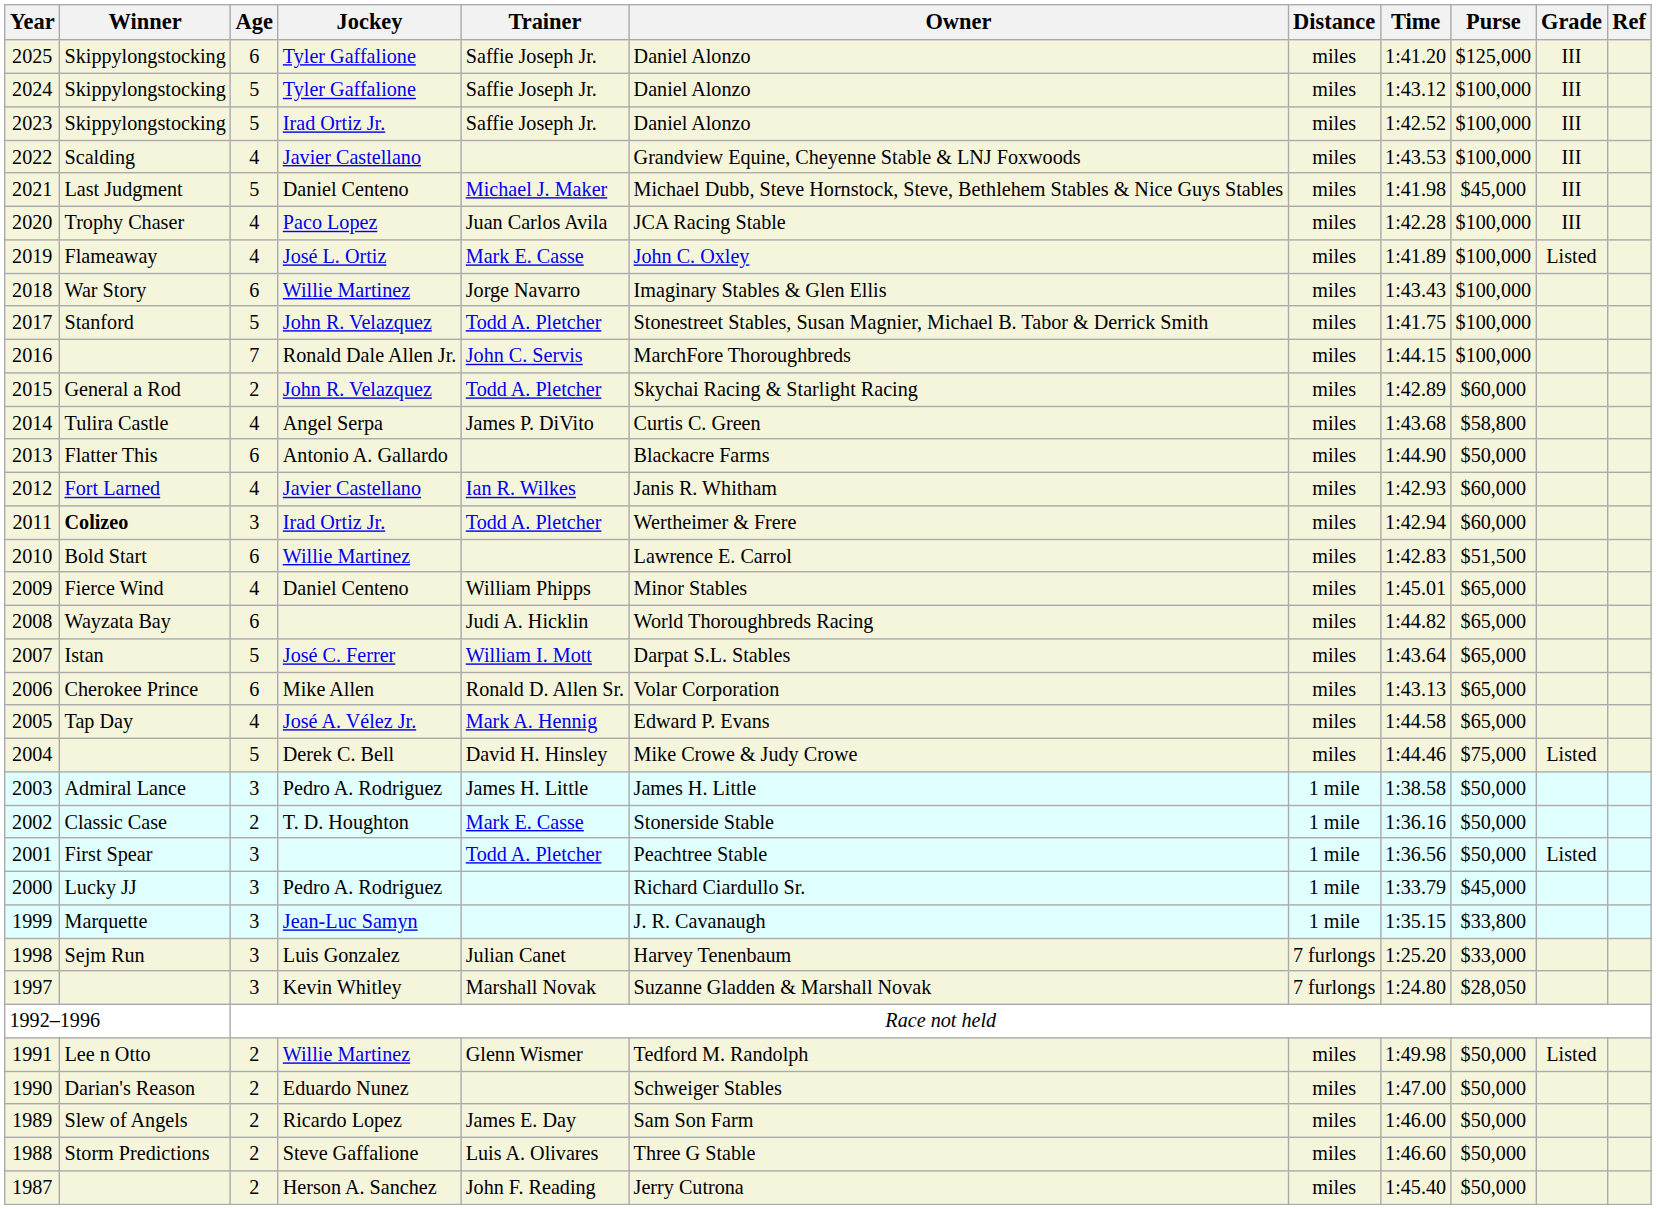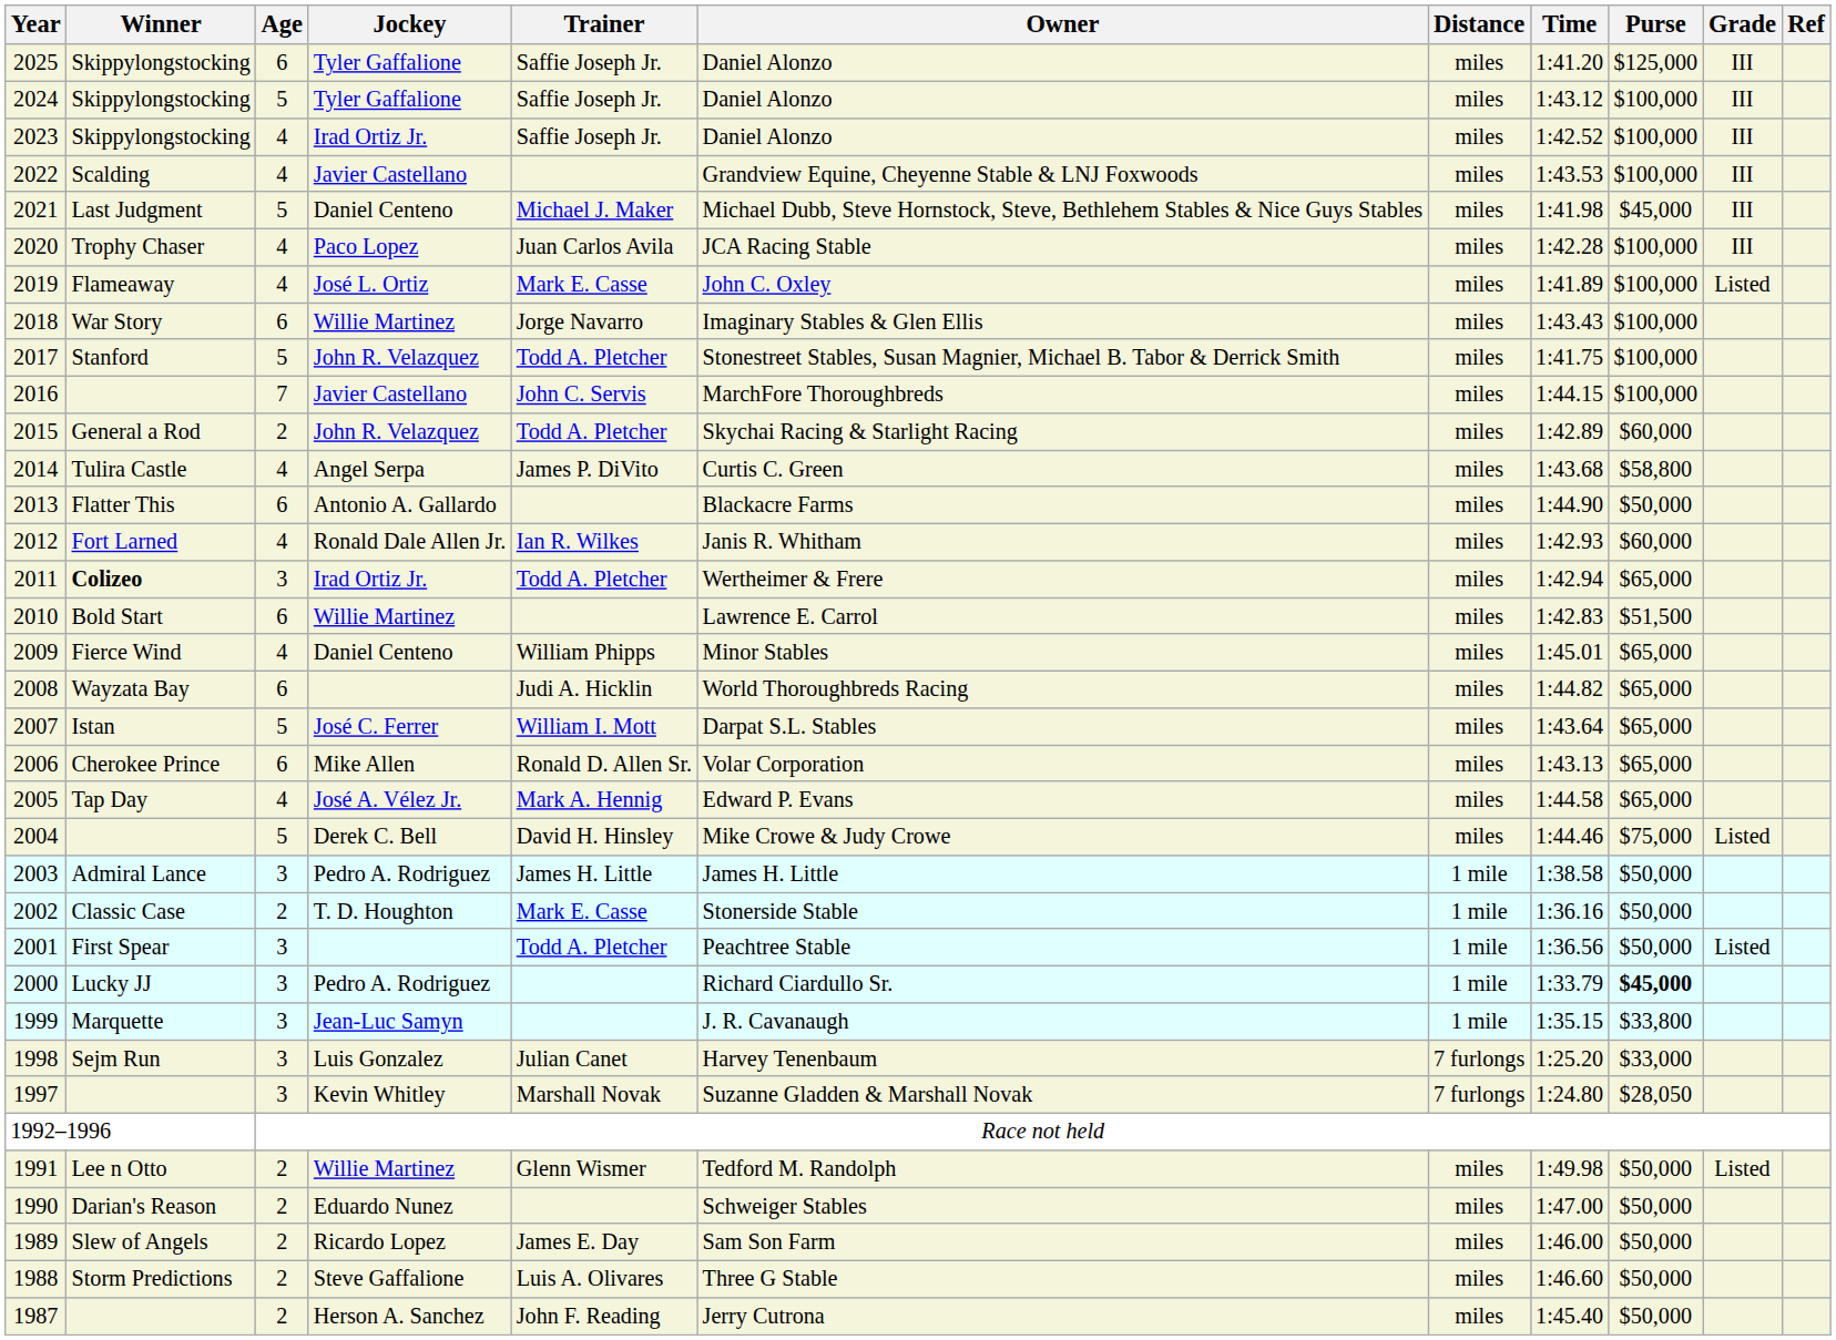 <table class="wikitable sortable">
 <tr>
 <th>Year</th>
 <th>Winner</th>
 <th>Age</th>
 <th>Jockey</th>
 <th>Trainer</th>
 <th>Owner</th>
 <th>Distance</th>
 <th>Time</th>
 <th>Purse</th>
 <th>Grade</th>
 <th>Ref</th>
 </tr>
 <tr style="font-size:90%; background-color:beige">
 <td align=center>2025</td>
 <td>Skippylongstocking</td>
 <td align=center>6</td>
 <td><a href='#'>Tyler Gaffalione</a></td>
 <td>Saffie Joseph Jr.</td>
 <td>Daniel Alonzo</td>
 <td align=center> miles</td>
 <td align=center>1:41.20</td>
 <td align=center>$125,000</td>
 <td align=center>III</td>
 <td></td>
 </tr>
 <tr style="font-size:90%; background-color:beige">
 <td align=center>2024</td>
 <td>Skippylongstocking</td>
 <td align=center>5</td>
 <td><a href='#'>Tyler Gaffalione</a></td>
 <td>Saffie Joseph Jr.</td>
 <td>Daniel Alonzo</td>
 <td align=center> miles</td>
 <td align=center>1:43.12</td>
 <td align=center>$100,000</td>
 <td align=center>III</td>
 <td></td>
 </tr>
 <tr style="font-size:90%; background-color:beige">
 <td align=center>2023</td>
 <td>Skippylongstocking</td>
-<td align=center>5</td>
+<td align=center>4</td>
 <td><a href='#'>Irad Ortiz Jr.</a></td>
 <td>Saffie Joseph Jr.</td>
 <td>Daniel Alonzo</td>
 <td align=center> miles</td>
 <td align=center>1:42.52</td>
 <td align=center>$100,000</td>
 <td align=center>III</td>
 <td></td>
 </tr>
 <tr style="font-size:90%; background-color:beige">
 <td align=center>2022</td>
 <td>Scalding</td>
 <td align=center>4</td>
 <td><a href='#'>Javier Castellano</a></td>
 <td></td>
 <td>Grandview Equine, Cheyenne Stable & LNJ Foxwoods</td>
 <td align=center> miles</td>
 <td align=center>1:43.53</td>
 <td align=center>$100,000</td>
 <td align=center>III</td>
 <td></td>
 </tr>
 <tr style="font-size:90%; background-color:beige">
 <td align=center>2021</td>
 <td>Last Judgment</td>
 <td align=center>5</td>
 <td>Daniel Centeno</td>
 <td><a href='#'>Michael J. Maker</a></td>
 <td>Michael Dubb, Steve Hornstock, Steve, Bethlehem Stables & Nice Guys Stables</td>
 <td align=center> miles</td>
 <td align=center>1:41.98</td>
 <td align=center>$45,000</td>
 <td align=center>III</td>
 <td></td>
 </tr>
 <tr style="font-size:90%; background-color:beige">
 <td align=center>2020</td>
 <td>Trophy Chaser</td>
 <td align=center>4</td>
 <td><a href='#'>Paco Lopez</a></td>
 <td>Juan Carlos Avila</td>
 <td>JCA Racing Stable</td>
 <td align=center> miles</td>
 <td align=center>1:42.28</td>
 <td align=center>$100,000</td>
 <td align=center>III</td>
 <td></td>
 </tr>
 <tr style="font-size:90%; background-color:beige">
 <td align=center>2019</td>
 <td>Flameaway</td>
 <td align=center>4</td>
 <td><a href='#'>José L. Ortiz</a></td>
 <td><a href='#'>Mark E. Casse</a></td>
 <td><a href='#'>John C. Oxley</a></td>
 <td align=center> miles</td>
 <td align=center>1:41.89</td>
 <td align=center>$100,000</td>
 <td align=center>Listed</td>
 <td></td>
 </tr>
 <tr style="font-size:90%; background-color:beige">
 <td align=center>2018</td>
 <td>War Story</td>
 <td align=center>6</td>
 <td><a href='#'>Willie Martinez</a></td>
 <td>Jorge Navarro</td>
 <td>Imaginary Stables & Glen Ellis</td>
 <td align=center> miles</td>
 <td align=center>1:43.43</td>
 <td align=center>$100,000</td>
 <td align=center></td>
 <td></td>
 </tr>
 <tr style="font-size:90%; background-color:beige">
 <td align=center>2017</td>
 <td>Stanford</td>
 <td align=center>5</td>
 <td><a href='#'>John R. Velazquez</a></td>
 <td><a href='#'>Todd A. Pletcher</a></td>
 <td>Stonestreet Stables, Susan Magnier, Michael B. Tabor & Derrick Smith</td>
 <td align=center> miles</td>
 <td align=center>1:41.75</td>
 <td align=center>$100,000</td>
 <td align=center></td>
 <td></td>
 </tr>
 <tr style="font-size:90%; background-color:beige">
 <td align=center>2016</td>
 <td></td>
 <td align=center>7</td>
-<td>Ronald Dale Allen Jr.</td>
+<td><a href='#'>Javier Castellano</a></td>
 <td><a href='#'>John C. Servis</a></td>
 <td>MarchFore Thoroughbreds</td>
 <td align=center> miles</td>
 <td align=center>1:44.15</td>
 <td align=center>$100,000</td>
 <td align=center></td>
 <td></td>
 </tr>
 <tr style="font-size:90%; background-color:beige">
 <td align=center>2015</td>
 <td>General a Rod</td>
 <td align=center>2</td>
 <td><a href='#'>John R. Velazquez</a></td>
 <td><a href='#'>Todd A. Pletcher</a></td>
 <td>Skychai Racing & Starlight Racing</td>
 <td align=center> miles</td>
 <td align=center>1:42.89</td>
 <td align=center>$60,000</td>
 <td align=center></td>
 <td></td>
 </tr>
 <tr style="font-size:90%; background-color:beige">
 <td align=center>2014</td>
 <td>Tulira Castle</td>
 <td align=center>4</td>
 <td>Angel Serpa</td>
 <td>James P. DiVito</td>
 <td>Curtis C. Green</td>
 <td align=center> miles</td>
 <td align=center>1:43.68</td>
 <td align=center>$58,800</td>
 <td align=center></td>
 <td></td>
 </tr>
 <tr style="font-size:90%; background-color:beige">
 <td align=center>2013</td>
 <td>Flatter This</td>
 <td align=center>6</td>
 <td>Antonio A. Gallardo</td>
 <td></td>
 <td>Blackacre Farms</td>
 <td align=center> miles</td>
 <td align=center>1:44.90</td>
 <td align=center>$50,000</td>
 <td align=center></td>
 <td></td>
 </tr>
 <tr style="font-size:90%; background-color:beige">
 <td align=center>2012</td>
 <td><a href='#'>Fort Larned</a></td>
 <td align=center>4</td>
-<td><a href='#'>Javier Castellano</a></td>
+<td>Ronald Dale Allen Jr.</td>
 <td><a href='#'>Ian R. Wilkes</a></td>
 <td>Janis R. Whitham</td>
 <td align=center> miles</td>
 <td align=center>1:42.93</td>
 <td align=center>$60,000</td>
 <td align=center></td>
 <td></td>
 </tr>
 <tr style="font-size:90%; background-color:beige">
 <td align=center>2011</td>
 <td><strong>Colizeo</strong></td>
 <td align=center>3</td>
 <td><a href='#'>Irad Ortiz Jr.</a></td>
 <td><a href='#'>Todd A. Pletcher</a></td>
 <td>Wertheimer & Frere</td>
 <td align=center> miles</td>
 <td align=center>1:42.94</td>
-<td align=center>$60,000</td>
+<td align=center>$65,000</td>
 <td align=center></td>
 <td></td>
 </tr>
 <tr style="font-size:90%; background-color:beige">
 <td align=center>2010</td>
 <td>Bold Start</td>
 <td align=center>6</td>
 <td><a href='#'>Willie Martinez</a></td>
 <td></td>
 <td>Lawrence E. Carrol</td>
 <td align=center> miles</td>
 <td align=center>1:42.83</td>
 <td align=center>$51,500</td>
 <td align=center></td>
 <td></td>
 </tr>
 <tr style="font-size:90%; background-color:beige">
 <td align=center>2009</td>
 <td>Fierce Wind</td>
 <td align=center>4</td>
 <td>Daniel Centeno</td>
 <td>William Phipps</td>
 <td>Minor Stables</td>
 <td align=center> miles</td>
 <td align=center>1:45.01</td>
 <td align=center>$65,000</td>
 <td align=center></td>
 <td></td>
 </tr>
 <tr style="font-size:90%; background-color:beige">
 <td align=center>2008</td>
 <td>Wayzata Bay</td>
 <td align=center>6</td>
 <td></td>
 <td>Judi A. Hicklin</td>
 <td>World Thoroughbreds Racing</td>
 <td align=center> miles</td>
 <td align=center>1:44.82</td>
 <td align=center>$65,000</td>
 <td align=center></td>
 <td></td>
 </tr>
 <tr style="font-size:90%; background-color:beige">
 <td align=center>2007</td>
 <td>Istan</td>
 <td align=center>5</td>
 <td><a href='#'>José C. Ferrer</a></td>
 <td><a href='#'>William I. Mott</a></td>
 <td>Darpat S.L. Stables</td>
 <td align=center> miles</td>
 <td align=center>1:43.64</td>
 <td align=center>$65,000</td>
 <td align=center></td>
 <td></td>
 </tr>
 <tr style="font-size:90%; background-color:beige">
 <td align=center>2006</td>
 <td>Cherokee Prince</td>
 <td align=center>6</td>
 <td>Mike Allen</td>
 <td>Ronald D. Allen Sr.</td>
 <td>Volar Corporation</td>
 <td align=center> miles</td>
 <td align=center>1:43.13</td>
 <td align=center>$65,000</td>
 <td align=center></td>
 <td></td>
 </tr>
 <tr style="font-size:90%; background-color:beige">
 <td align=center>2005</td>
 <td>Tap Day</td>
 <td align=center>4</td>
 <td><a href='#'>José A. Vélez Jr.</a></td>
 <td><a href='#'>Mark A. Hennig</a></td>
 <td>Edward P. Evans</td>
 <td align=center> miles</td>
 <td align=center>1:44.58</td>
 <td align=center>$65,000</td>
 <td align=center></td>
 <td></td>
 </tr>
 <tr style="font-size:90%; background-color:beige">
 <td align=center>2004</td>
 <td></td>
 <td align=center>5</td>
 <td>Derek C. Bell</td>
 <td>David H. Hinsley</td>
 <td>Mike Crowe & Judy Crowe</td>
 <td align=center> miles</td>
 <td align=center>1:44.46</td>
 <td align=center>$75,000</td>
 <td align=center>Listed</td>
 <td></td>
 </tr>
 <tr style="font-size:90%; background-color:lightcyan">
 <td align=center>2003</td>
 <td>Admiral Lance</td>
 <td align=center>3</td>
 <td>Pedro A. Rodriguez</td>
 <td>James H. Little</td>
 <td>James H. Little</td>
 <td align=center>1 mile</td>
 <td align=center>1:38.58</td>
 <td align=center>$50,000</td>
 <td align=center></td>
 <td></td>
 </tr>
 <tr style="font-size:90%; background-color:lightcyan">
 <td align=center>2002</td>
 <td>Classic Case</td>
 <td align=center>2</td>
 <td>T. D. Houghton</td>
 <td><a href='#'>Mark E. Casse</a></td>
 <td>Stonerside Stable</td>
 <td align=center>1 mile</td>
 <td align=center>1:36.16</td>
 <td align=center>$50,000</td>
 <td align=center></td>
 <td></td>
 </tr>
 <tr style="font-size:90%; background-color:lightcyan">
 <td align=center>2001</td>
 <td>First Spear</td>
 <td align=center>3</td>
 <td></td>
 <td><a href='#'>Todd A. Pletcher</a></td>
 <td>Peachtree Stable</td>
 <td align=center>1 mile</td>
 <td align=center>1:36.56</td>
 <td align=center>$50,000</td>
 <td align=center>Listed</td>
 <td></td>
 </tr>
 <tr style="font-size:90%; background-color:lightcyan">
 <td align=center>2000</td>
 <td>Lucky JJ</td>
 <td align=center>3</td>
 <td>Pedro A. Rodriguez</td>
 <td></td>
 <td>Richard Ciardullo Sr.</td>
 <td align=center>1 mile</td>
 <td align=center>1:33.79</td>
-<td align=center>$45,000</td>
+<td align=center><strong>$45,000</strong></td>
 <td align=center></td>
 <td></td>
 </tr>
 <tr style="font-size:90%; background-color:lightcyan">
 <td align=center>1999</td>
 <td>Marquette</td>
 <td align=center>3</td>
 <td><a href='#'>Jean-Luc Samyn</a></td>
 <td></td>
 <td>J. R. Cavanaugh</td>
 <td align=center>1 mile</td>
 <td align=center>1:35.15</td>
 <td align=center>$33,800</td>
 <td align=center></td>
 <td></td>
 </tr>
 <tr style="font-size:90%; background-color:beige">
 <td align=center>1998</td>
 <td>Sejm Run</td>
 <td align=center>3</td>
 <td>Luis Gonzalez</td>
 <td>Julian Canet</td>
 <td>Harvey Tenenbaum</td>
 <td align=center>7 furlongs</td>
 <td align=center>1:25.20</td>
 <td align=center>$33,000</td>
 <td align=center></td>
 <td></td>
 </tr>
 <tr style="font-size:90%; background-color:beige">
 <td align=center>1997</td>
 <td></td>
 <td align=center>3</td>
 <td>Kevin Whitley</td>
 <td>Marshall Novak</td>
 <td>Suzanne Gladden & Marshall Novak</td>
 <td align=center>7 furlongs</td>
 <td align=center>1:24.80</td>
 <td align=center>$28,050</td>
 <td align=center></td>
 <td></td>
 </tr>
 <tr style="font-size:90%; background-color:white">
 <td align="left" colspan=2>1992–1996</td>
 <td align="center" colspan=9><em>Race not held</em></td>
 </tr>
 <tr style="font-size:90%; background-color:beige">
 <td align=center>1991</td>
 <td>Lee n Otto</td>
 <td align=center>2</td>
 <td><a href='#'>Willie Martinez</a></td>
 <td>Glenn Wismer</td>
 <td>Tedford M. Randolph</td>
 <td align=center> miles</td>
 <td align=center>1:49.98</td>
 <td align=center>$50,000</td>
 <td align=center>Listed</td>
 <td></td>
 </tr>
 <tr style="font-size:90%; background-color:beige">
 <td align=center>1990</td>
 <td>Darian's Reason</td>
 <td align=center>2</td>
 <td>Eduardo Nunez</td>
 <td></td>
 <td>Schweiger Stables</td>
 <td align=center> miles</td>
 <td align=center>1:47.00</td>
 <td align=center>$50,000</td>
 <td align=center></td>
 <td></td>
 </tr>
 <tr style="font-size:90%; background-color:beige">
 <td align=center>1989</td>
 <td>Slew of Angels</td>
 <td align=center>2</td>
 <td>Ricardo Lopez</td>
 <td>James E. Day</td>
 <td>Sam Son Farm</td>
 <td align=center> miles</td>
 <td align=center>1:46.00</td>
 <td align=center>$50,000</td>
 <td align=center></td>
 <td></td>
 </tr>
 <tr style="font-size:90%; background-color:beige">
 <td align=center>1988</td>
 <td>Storm Predictions</td>
 <td align=center>2</td>
 <td>Steve Gaffalione</td>
 <td>Luis A. Olivares</td>
 <td>Three G Stable</td>
 <td align=center> miles</td>
 <td align=center>1:46.60</td>
 <td align=center>$50,000</td>
 <td align=center></td>
 <td></td>
 </tr>
 <tr style="font-size:90%; background-color:beige">
 <td align=center>1987</td>
 <td></td>
 <td align=center>2</td>
 <td>Herson A. Sanchez</td>
 <td>John F. Reading</td>
 <td>Jerry Cutrona</td>
 <td align=center> miles</td>
 <td align=center>1:45.40</td>
 <td align=center>$50,000</td>
 <td align=center></td>
 <td></td>
 </tr>
 </table>
